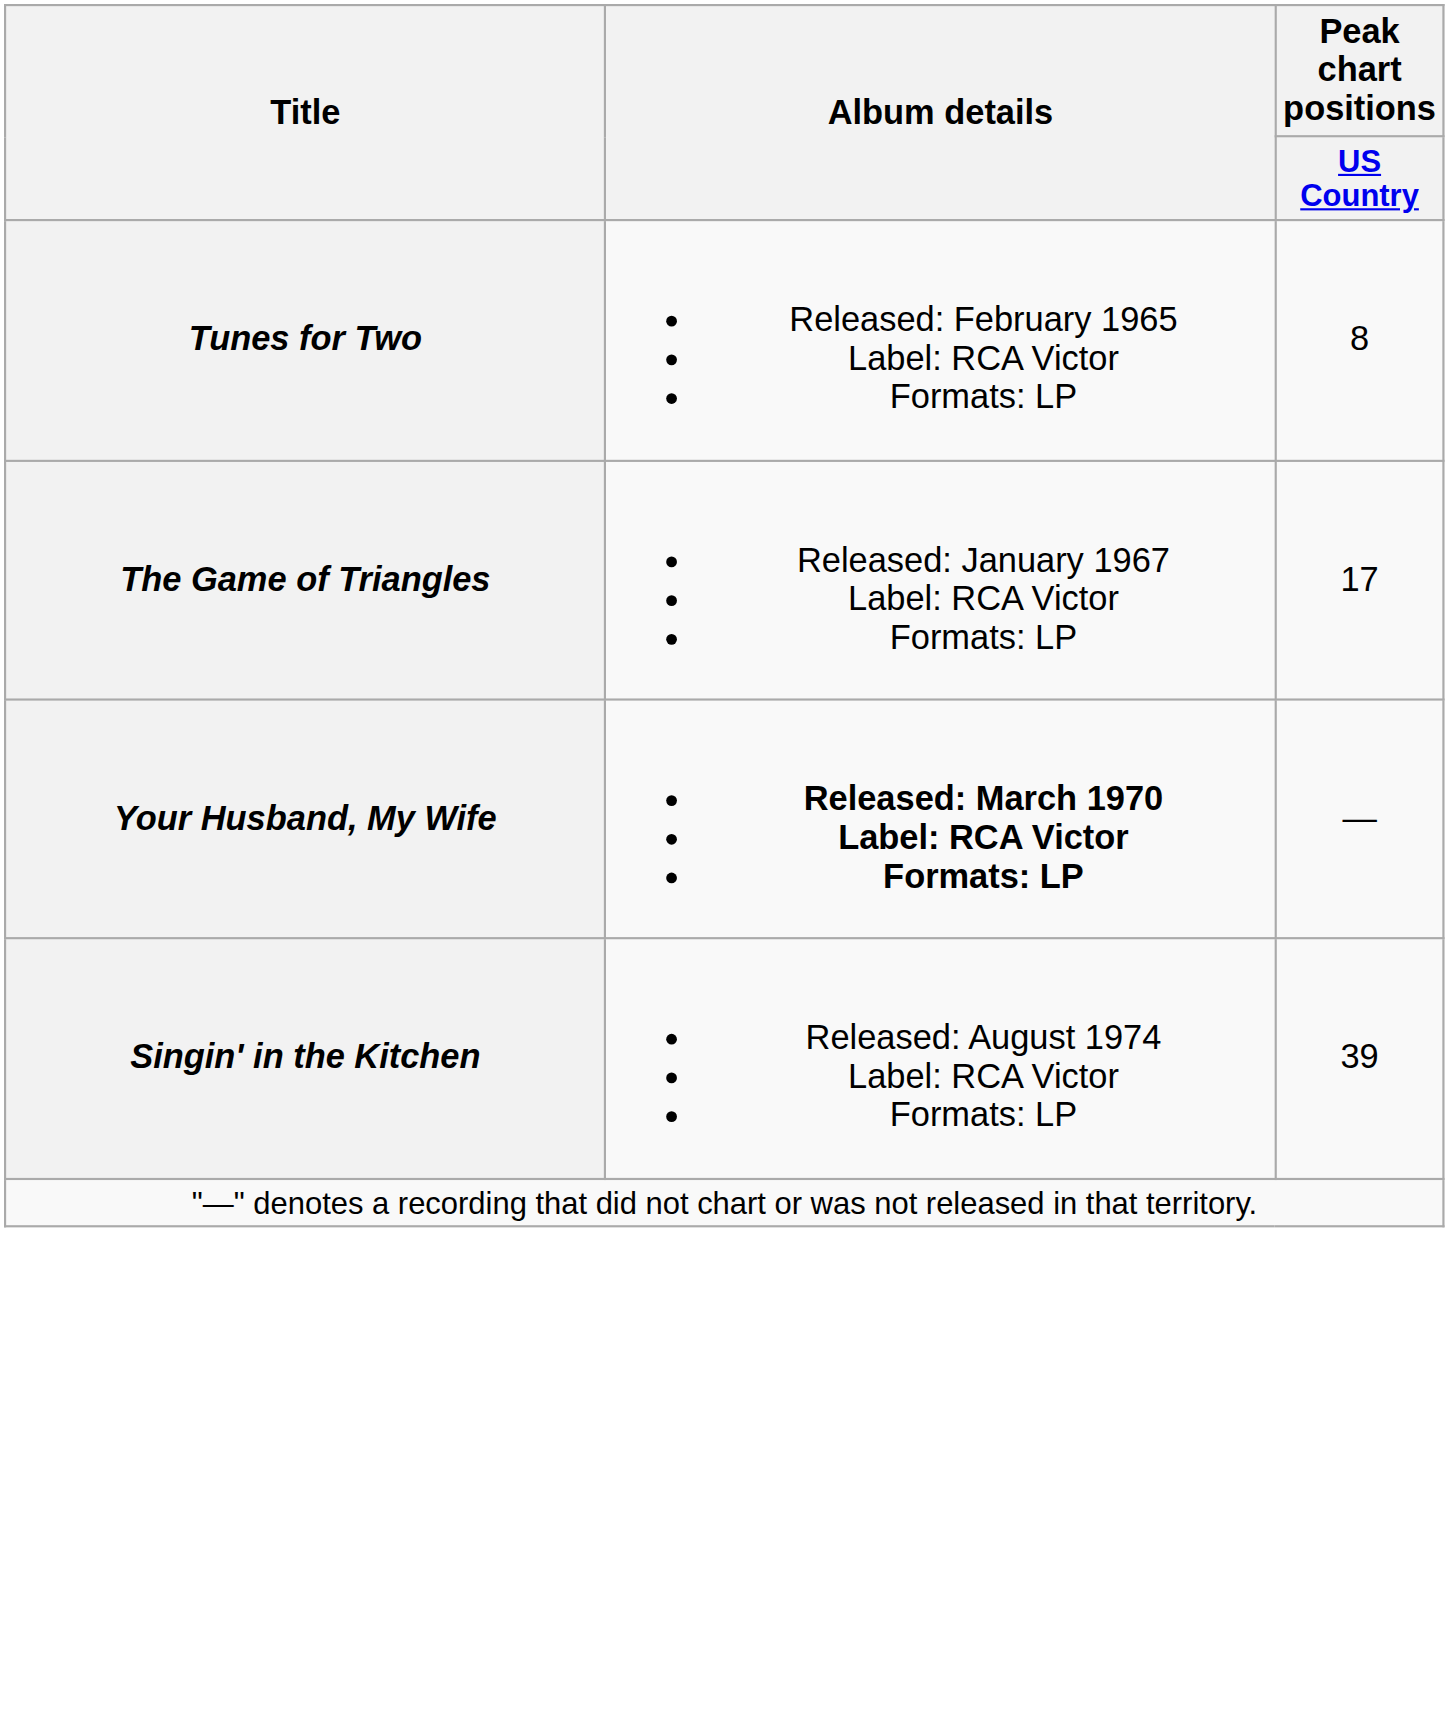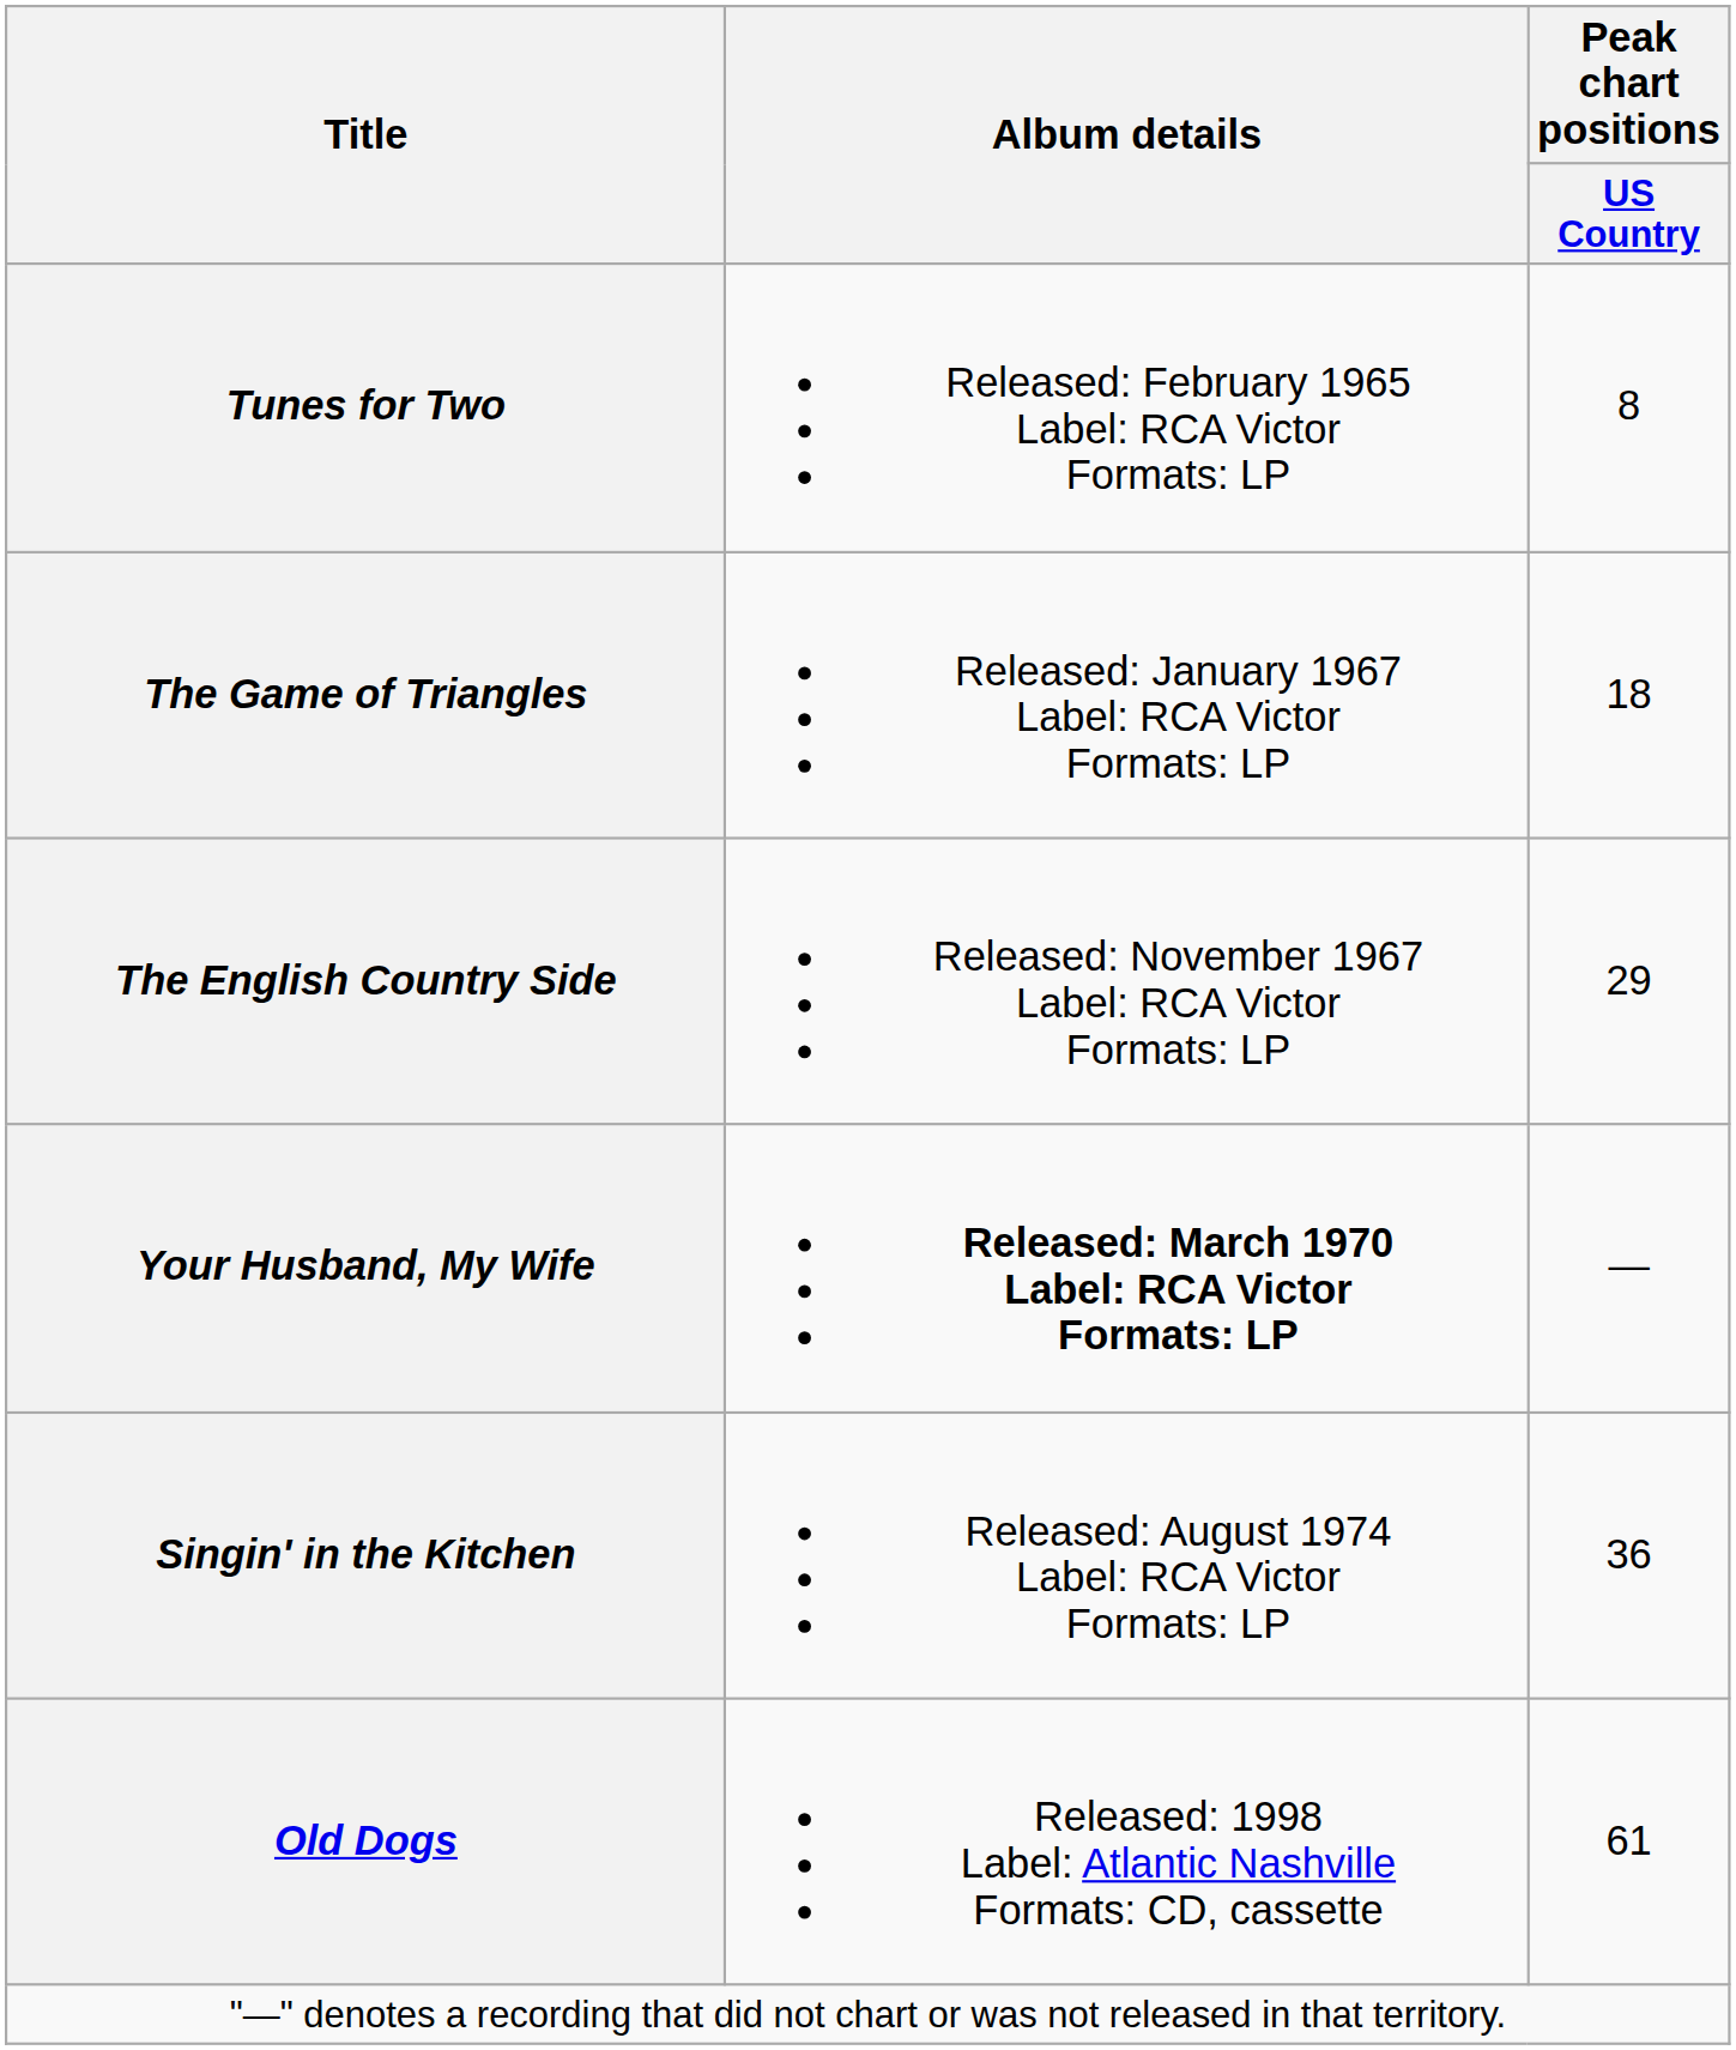 <table class="wikitable plainrowheaders" style="text-align:center;" border="1">
 <tr>
 <th scope="col" rowspan="2" style="width:17em;">Title</th>
 <th scope="col" rowspan="2" style="width:19em;">Album details</th>
 <th scope="col" colspan="1">Peak<br>chart<br>positions</th>
 </tr>
 <tr>
 <th scope="col" style="width:2em;font-size:90%;"><a href='#'>US<br>Country</a><br></th>
 </tr>
 <tr>
 <th scope="row"><em>Tunes for Two</em><br></th>
 <td><br><ul><li>Released: February 1965</li><li>Label: RCA Victor</li><li>Formats: LP</li></ul></td>
 <td>8</td>
 </tr>
 <tr>
 <th scope="row"><em>The Game of Triangles</em><br></th>
 <td><br><ul><li>Released: January 1967</li><li>Label: RCA Victor</li><li>Formats: LP</li></ul></td>
-<td>17</td>
+<td>18</td>
+</tr>
+<tr>
+<th scope="row"><em>The English Country Side</em><br></th>
+<td><br><ul><li>Released: November 1967</li><li>Label: RCA Victor</li><li>Formats: LP</li></ul></td>
+<td>29</td>
 </tr>
 <tr>
 <th scope="row"><em>Your Husband, My Wife</em><br></th>
 <td><strong><br><ul><li>Released: March 1970</li><li>Label: RCA Victor</li><li>Formats: LP</li></ul></strong></td>
 <td>—</td>
 </tr>
 <tr>
 <th scope="row"><em>Singin' in the Kitchen</em><br></th>
 <td><br><ul><li>Released: August 1974</li><li>Label: RCA Victor</li><li>Formats: LP</li></ul></td>
-<td>39</td>
+<td>36</td>
+</tr>
+<tr>
+<th scope="row"><em><a href='#'>Old Dogs</a></em><br></th>
+<td><br><ul><li>Released: 1998</li><li>Label: <a href='#'>Atlantic Nashville</a></li><li>Formats: CD, cassette</li></ul></td>
+<td>61</td>
 </tr>
 <tr>
 <td colspan="3" style="font-size:90%">"—" denotes a recording that did not chart or was not released in that territory.</td>
 </tr>
 </table>
